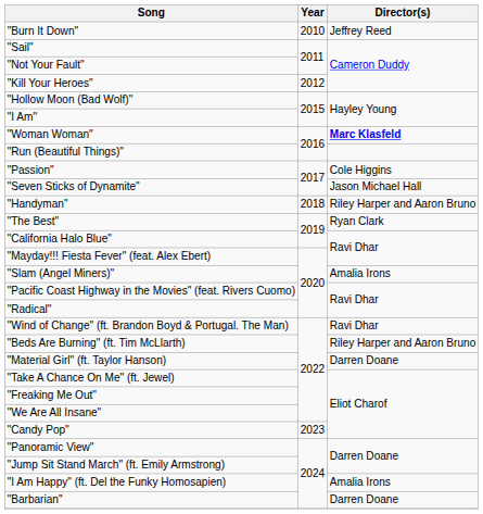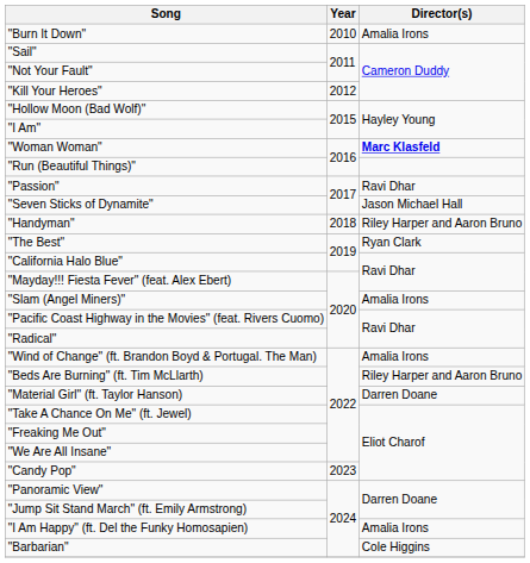 <table class="wikitable">
 <tr>
 <th>Song</th>
 <th>Year</th>
 <th>Director(s)</th>
 </tr>
 <tr>
 <td>"Burn It Down"</td>
 <td>2010</td>
-<td>Jeffrey Reed</td>
+<td>Amalia Irons</td>
 </tr>
 <tr>
 <td>"Sail"</td>
 <td rowspan="2">2011</td>
 <td rowspan="3"><a href='#'>Cameron Duddy</a></td>
 </tr>
 <tr>
 <td>"Not Your Fault"</td>
 </tr>
 <tr>
 <td>"Kill Your Heroes"</td>
 <td>2012</td>
 </tr>
 <tr>
 <td>"Hollow Moon (Bad Wolf)"</td>
 <td rowspan="2">2015</td>
 <td rowspan="2">Hayley Young</td>
 </tr>
 <tr>
 <td>"I Am"</td>
 </tr>
 <tr>
 <td>"Woman Woman"</td>
 <td rowspan="2">2016</td>
 <td><strong><a href='#'>Marc Klasfeld</a></strong></td>
 </tr>
 <tr>
 <td>"Run (Beautiful Things)"</td>
 <td></td>
 </tr>
 <tr>
 <td>"Passion"</td>
 <td rowspan="2">2017</td>
-<td>Cole Higgins</td>
+<td>Ravi Dhar</td>
 </tr>
 <tr>
 <td>"Seven Sticks of Dynamite"</td>
 <td>Jason Michael Hall</td>
 </tr>
 <tr>
 <td>"Handyman"</td>
 <td>2018</td>
 <td>Riley Harper and Aaron Bruno</td>
 </tr>
 <tr>
 <td>"The Best"</td>
 <td rowspan="2">2019</td>
 <td>Ryan Clark</td>
 </tr>
 <tr>
 <td>"California Halo Blue"</td>
 <td rowspan="2">Ravi Dhar</td>
 </tr>
 <tr>
 <td>"Mayday!!! Fiesta Fever" (feat. Alex Ebert)</td>
 <td rowspan="4">2020</td>
 </tr>
 <tr>
 <td>"Slam (Angel Miners)"</td>
 <td>Amalia Irons</td>
 </tr>
 <tr>
 <td>"Pacific Coast Highway in the Movies" (feat. Rivers Cuomo)</td>
 <td rowspan="2">Ravi Dhar</td>
 </tr>
 <tr>
 <td>"Radical"</td>
 </tr>
 <tr>
 <td>"Wind of Change" (ft. Brandon Boyd & Portugal. The Man)</td>
 <td rowspan="6">2022</td>
-<td>Ravi Dhar</td>
+<td>Amalia Irons</td>
 </tr>
 <tr>
 <td>"Beds Are Burning" (ft. Tim McLlarth)</td>
 <td>Riley Harper and Aaron Bruno</td>
 </tr>
 <tr>
 <td>"Material Girl" (ft. Taylor Hanson)</td>
 <td>Darren Doane</td>
 </tr>
 <tr>
 <td>"Take A Chance On Me" (ft. Jewel)</td>
 <td rowspan="4">Eliot Charof</td>
 </tr>
 <tr>
 <td>"Freaking Me Out"</td>
 </tr>
 <tr>
 <td>"We Are All Insane"</td>
 </tr>
 <tr>
 <td>"Candy Pop"</td>
 <td>2023</td>
 </tr>
 <tr>
 <td>"Panoramic View"</td>
 <td rowspan="4">2024</td>
 <td rowspan="2">Darren Doane</td>
 </tr>
 <tr>
 <td>"Jump Sit Stand March" (ft. Emily Armstrong)</td>
 </tr>
 <tr>
 <td>"I Am Happy" (ft. Del the Funky Homosapien)</td>
 <td>Amalia Irons</td>
 </tr>
 <tr>
 <td>"Barbarian"</td>
-<td>Darren Doane</td>
+<td>Cole Higgins</td>
 </tr>
 <tr>
 </tr>
 </table>
